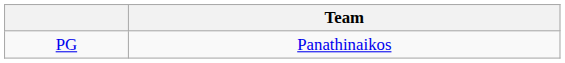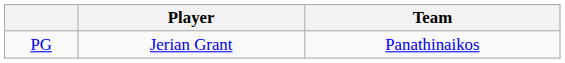 <table class="wikitable" style="text-align: center;" width="60%">
 <tr>
 <th style="text-align:center;"></th>
+<th style="text-align:center;">Player</th>
 <th style="text-align:center;">Team</th>
 </tr>
 <tr>
 <td style="text-align:center;"><a href='#'>PG</a></td>
+<td> <a href='#'>Jerian Grant</a></td>
 <td><a href='#'>Panathinaikos</a></td>
 </tr>
 </table>
